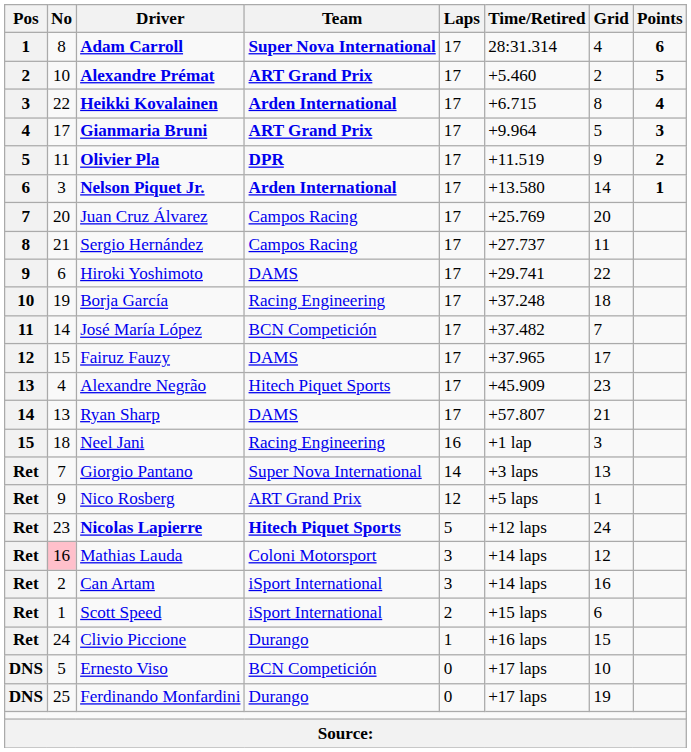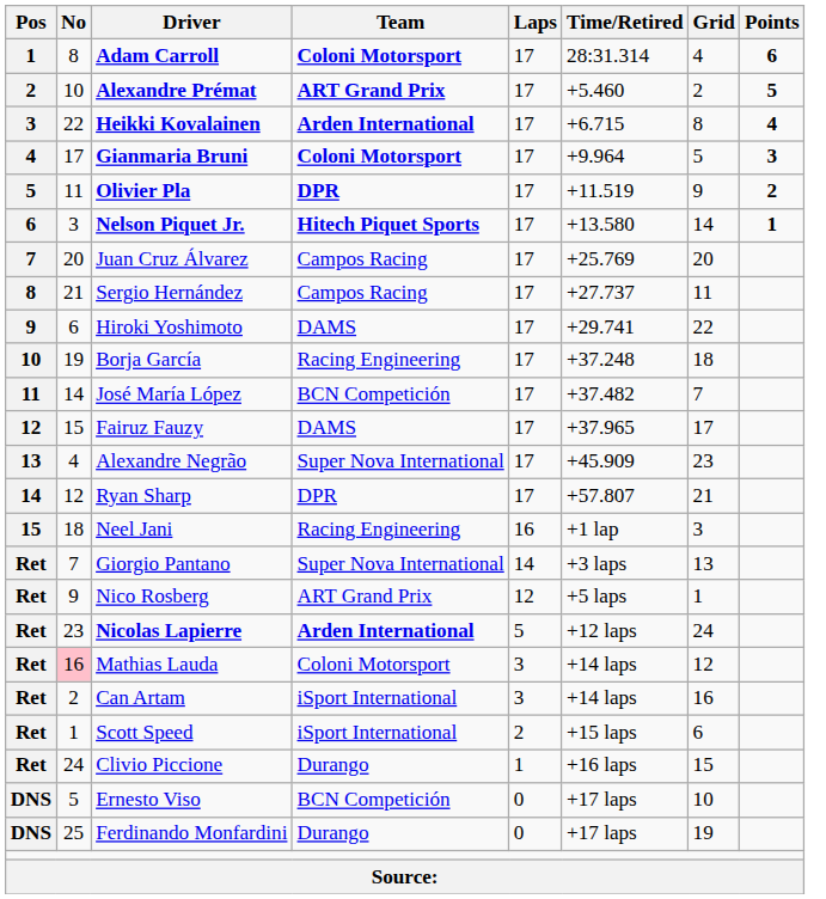 <table class="wikitable" style="font-size:85%">
 <tr>
 <th>Pos</th>
 <th>No</th>
 <th>Driver</th>
 <th>Team</th>
 <th>Laps</th>
 <th>Time/Retired</th>
 <th>Grid</th>
 <th>Points</th>
 </tr>
 <tr>
 <th>1</th>
 <td align="center">8</td>
 <td> <strong><a href='#'>Adam Carroll</a></strong></td>
-<td><strong><a href='#'>Super Nova International</a></strong></td>
+<td><strong><a href='#'>Coloni Motorsport</a></strong></td>
 <td>17</td>
 <td>28:31.314</td>
 <td>4</td>
 <td align="center"><strong>6</strong></td>
 </tr>
 <tr>
 <th>2</th>
 <td align="center">10</td>
 <td> <strong><a href='#'>Alexandre Prémat</a></strong></td>
 <td><strong><a href='#'>ART Grand Prix</a></strong></td>
 <td>17</td>
 <td>+5.460</td>
 <td>2</td>
 <td align="center"><strong>5</strong></td>
 </tr>
 <tr>
 <th>3</th>
 <td align="center">22</td>
 <td> <strong><a href='#'>Heikki Kovalainen</a></strong></td>
 <td><strong><a href='#'>Arden International</a></strong></td>
 <td>17</td>
 <td>+6.715</td>
 <td>8</td>
 <td align="center"><strong>4</strong></td>
 </tr>
 <tr>
 <th>4</th>
 <td align="center">17</td>
 <td> <strong><a href='#'>Gianmaria Bruni</a></strong></td>
-<td><strong><a href='#'>ART Grand Prix</a></strong></td>
+<td><strong><a href='#'>Coloni Motorsport</a></strong></td>
 <td>17</td>
 <td>+9.964</td>
 <td>5</td>
 <td align="center"><strong>3</strong></td>
 </tr>
 <tr>
 <th>5</th>
 <td align="center">11</td>
 <td> <strong><a href='#'>Olivier Pla</a></strong></td>
 <td><strong><a href='#'>DPR</a></strong></td>
 <td>17</td>
 <td>+11.519</td>
 <td>9</td>
 <td align="center"><strong>2</strong></td>
 </tr>
 <tr>
 <th>6</th>
 <td align="center">3</td>
 <td> <strong><a href='#'>Nelson Piquet Jr.</a></strong></td>
-<td><strong><a href='#'>Arden International</a></strong></td>
+<td><strong><a href='#'>Hitech Piquet Sports</a></strong></td>
 <td>17</td>
 <td>+13.580</td>
 <td>14</td>
 <td align="center"><strong>1</strong></td>
 </tr>
 <tr>
 <th>7</th>
 <td align="center">20</td>
 <td> <a href='#'>Juan Cruz Álvarez</a></td>
 <td><a href='#'>Campos Racing</a></td>
 <td>17</td>
 <td>+25.769</td>
 <td>20</td>
 <td></td>
 </tr>
 <tr>
 <th>8</th>
 <td align="center">21</td>
 <td> <a href='#'>Sergio Hernández</a></td>
 <td><a href='#'>Campos Racing</a></td>
 <td>17</td>
 <td>+27.737</td>
 <td>11</td>
 <td></td>
 </tr>
 <tr>
 <th>9</th>
 <td align="center">6</td>
 <td> <a href='#'>Hiroki Yoshimoto</a></td>
 <td><a href='#'>DAMS</a></td>
 <td>17</td>
 <td>+29.741</td>
 <td>22</td>
 <td></td>
 </tr>
 <tr>
 <th>10</th>
 <td align="center">19</td>
 <td> <a href='#'>Borja García</a></td>
 <td><a href='#'>Racing Engineering</a></td>
 <td>17</td>
 <td>+37.248</td>
 <td>18</td>
 <td></td>
 </tr>
 <tr>
 <th>11</th>
 <td align="center">14</td>
 <td> <a href='#'>José María López</a></td>
 <td><a href='#'>BCN Competición</a></td>
 <td>17</td>
 <td>+37.482</td>
 <td>7</td>
 <td></td>
 </tr>
 <tr>
 <th>12</th>
 <td align="center">15</td>
 <td> <a href='#'>Fairuz Fauzy</a></td>
 <td><a href='#'>DAMS</a></td>
 <td>17</td>
 <td>+37.965</td>
 <td>17</td>
 <td></td>
 </tr>
 <tr>
 <th>13</th>
 <td align="center">4</td>
 <td> <a href='#'>Alexandre Negrão</a></td>
-<td><a href='#'>Hitech Piquet Sports</a></td>
+<td><a href='#'>Super Nova International</a></td>
 <td>17</td>
 <td>+45.909</td>
 <td>23</td>
 <td></td>
 </tr>
 <tr>
 <th>14</th>
-<td align="center">13</td>
+<td align="center">12</td>
 <td> <a href='#'>Ryan Sharp</a></td>
-<td><a href='#'>DAMS</a></td>
+<td><a href='#'>DPR</a></td>
 <td>17</td>
 <td>+57.807</td>
 <td>21</td>
 <td></td>
 </tr>
 <tr>
 <th>15</th>
 <td align="center">18</td>
 <td> <a href='#'>Neel Jani</a></td>
 <td><a href='#'>Racing Engineering</a></td>
 <td>16</td>
 <td>+1 lap</td>
 <td>3</td>
 <td></td>
 </tr>
 <tr>
 <th>Ret</th>
 <td align="center">7</td>
 <td> <a href='#'>Giorgio Pantano</a></td>
 <td><a href='#'>Super Nova International</a></td>
 <td>14</td>
 <td>+3 laps</td>
 <td>13</td>
 <td></td>
 </tr>
 <tr>
 <th>Ret</th>
 <td align="center">9</td>
 <td> <a href='#'>Nico Rosberg</a></td>
 <td><a href='#'>ART Grand Prix</a></td>
 <td>12</td>
 <td>+5 laps</td>
 <td>1</td>
 <td></td>
 </tr>
 <tr>
 <th>Ret</th>
 <td align="center">23</td>
 <td> <strong><a href='#'>Nicolas Lapierre</a></strong></td>
-<td><strong><a href='#'>Hitech Piquet Sports</a></strong></td>
+<td><strong><a href='#'>Arden International</a></strong></td>
 <td>5</td>
 <td>+12 laps</td>
 <td>24</td>
 <td align="center"><strong></strong></td>
 </tr>
 <tr>
 <th>Ret</th>
 <td align="center" style="background: pink;">16</td>
 <td> <a href='#'>Mathias Lauda</a></td>
 <td><a href='#'>Coloni Motorsport</a></td>
 <td>3</td>
 <td>+14 laps</td>
 <td>12</td>
 <td></td>
 </tr>
 <tr>
 <th>Ret</th>
 <td align="center">2</td>
 <td> <a href='#'>Can Artam</a></td>
 <td><a href='#'>iSport International</a></td>
 <td>3</td>
 <td>+14 laps</td>
 <td>16</td>
 <td></td>
 </tr>
 <tr>
 <th>Ret</th>
 <td align="center">1</td>
 <td> <a href='#'>Scott Speed</a></td>
 <td><a href='#'>iSport International</a></td>
 <td>2</td>
 <td>+15 laps</td>
 <td>6</td>
 <td></td>
 </tr>
 <tr>
 <th>Ret</th>
 <td align="center">24</td>
 <td> <a href='#'>Clivio Piccione</a></td>
 <td><a href='#'>Durango</a></td>
 <td>1</td>
 <td>+16 laps</td>
 <td>15</td>
 <td></td>
 </tr>
 <tr>
 <th>DNS</th>
 <td align="center">5</td>
 <td> <a href='#'>Ernesto Viso</a></td>
 <td><a href='#'>BCN Competición</a></td>
 <td>0</td>
 <td>+17 laps</td>
 <td>10</td>
 <td></td>
 </tr>
 <tr>
 <th>DNS</th>
 <td align="center">25</td>
 <td> <a href='#'>Ferdinando Monfardini</a></td>
 <td><a href='#'>Durango</a></td>
 <td>0</td>
 <td>+17 laps</td>
 <td>19</td>
 <td></td>
 </tr>
 <tr>
 <td colspan=8></td>
 </tr>
 <tr>
 <th colspan="8">Source:</th>
 </tr>
 </table>
